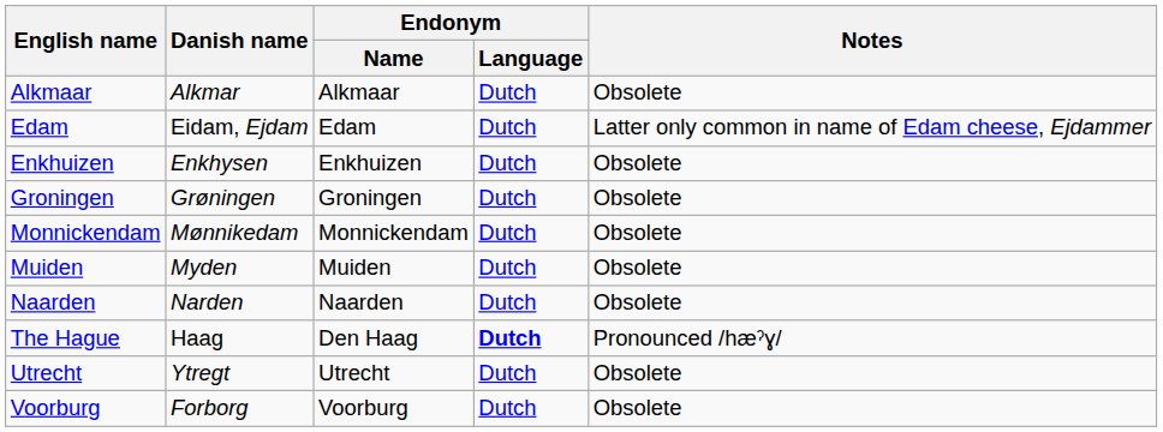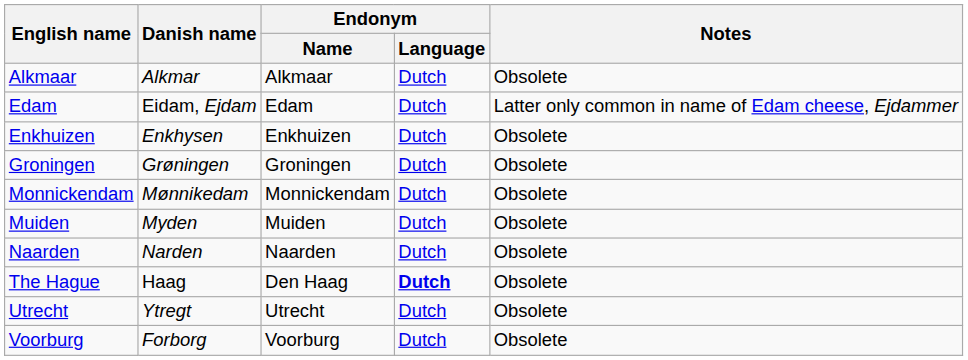 <table class="wikitable sortable mw-collapsible">
 <tr>
 <th rowspan="2"><strong>English name</strong></th>
 <th rowspan="2"><strong>Danish name</strong></th>
 <th colspan="2"><strong>Endonym</strong></th>
 <th rowspan="2"><strong>Notes</strong></th>
 </tr>
 <tr>
 <th><strong>Name</strong></th>
 <th><strong>Language</strong></th>
 </tr>
 <tr>
 <td><a href='#'>Alkmaar</a></td>
 <td><em>Alkmar</em></td>
 <td>Alkmaar</td>
 <td><a href='#'>Dutch</a></td>
 <td>Obsolete</td>
 </tr>
 <tr>
 <td><a href='#'>Edam</a></td>
 <td>Eidam, <em>Ejdam</em></td>
 <td>Edam</td>
 <td><a href='#'>Dutch</a></td>
 <td>Latter only common in name of <a href='#'>Edam cheese</a>, <em>Ejdammer</em></td>
 </tr>
 <tr>
 <td><a href='#'>Enkhuizen</a></td>
 <td><em>Enkhysen</em></td>
 <td>Enkhuizen</td>
 <td><a href='#'>Dutch</a></td>
 <td>Obsolete</td>
 </tr>
 <tr>
 <td><a href='#'>Groningen</a></td>
 <td><em>Grøningen</em></td>
 <td>Groningen</td>
 <td><a href='#'>Dutch</a></td>
 <td>Obsolete</td>
 </tr>
 <tr>
 <td><a href='#'>Monnickendam</a></td>
 <td><em>Mønnikedam</em></td>
 <td>Monnickendam</td>
 <td><a href='#'>Dutch</a></td>
 <td>Obsolete</td>
 </tr>
 <tr>
 <td><a href='#'>Muiden</a></td>
 <td><em>Myden</em></td>
 <td>Muiden</td>
 <td><a href='#'>Dutch</a></td>
 <td>Obsolete</td>
 </tr>
 <tr>
 <td><a href='#'>Naarden</a></td>
 <td><em>Narden</em></td>
 <td>Naarden</td>
 <td><a href='#'>Dutch</a></td>
 <td>Obsolete</td>
 </tr>
 <tr>
 <td><a href='#'>The Hague</a></td>
 <td>Haag</td>
 <td>Den Haag</td>
 <td><strong><a href='#'>Dutch</a></strong></td>
-<td>Pronounced /hæˀɣ/</td>
+<td>Obsolete</td>
 </tr>
 <tr>
 <td><a href='#'>Utrecht</a></td>
 <td><em>Ytregt</em></td>
 <td>Utrecht</td>
 <td><a href='#'>Dutch</a></td>
 <td>Obsolete</td>
 </tr>
 <tr>
 <td><a href='#'>Voorburg</a></td>
 <td><em>Forborg</em></td>
 <td>Voorburg</td>
 <td><a href='#'>Dutch</a></td>
 <td>Obsolete</td>
 </tr>
 </table>
